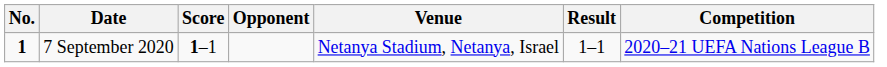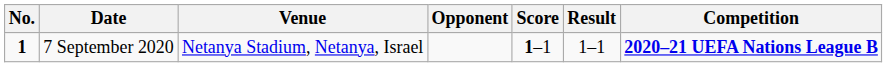 <table class="wikitable sortable">
 <tr>
 <th scope="col">No.</th>
 <th scope="col">Date</th>
+<th scope="col">Venue</th>
+<th scope="col">Opponent</th>
 <th scope="col">Score</th>
-<th scope="col">Opponent</th>
-<th scope="col">Venue</th>
 <th scope="col">Result</th>
 <th scope="col">Competition</th>
 </tr>
 <tr>
 <td align="center"><strong>1</strong></td>
 <td>7 September 2020</td>
+<td><a href='#'>Netanya Stadium</a>, <a href='#'>Netanya</a>, Israel</td>
+<td></td>
 <td align=center><strong>1</strong>–1</td>
-<td></td>
-<td><a href='#'>Netanya Stadium</a>, <a href='#'>Netanya</a>, Israel</td>
 <td align="center">1–1</td>
-<td><a href='#'>2020–21 UEFA Nations League B</a></td>
+<td><strong><a href='#'>2020–21 UEFA Nations League B</a></strong></td>
 </tr>
 </table>
